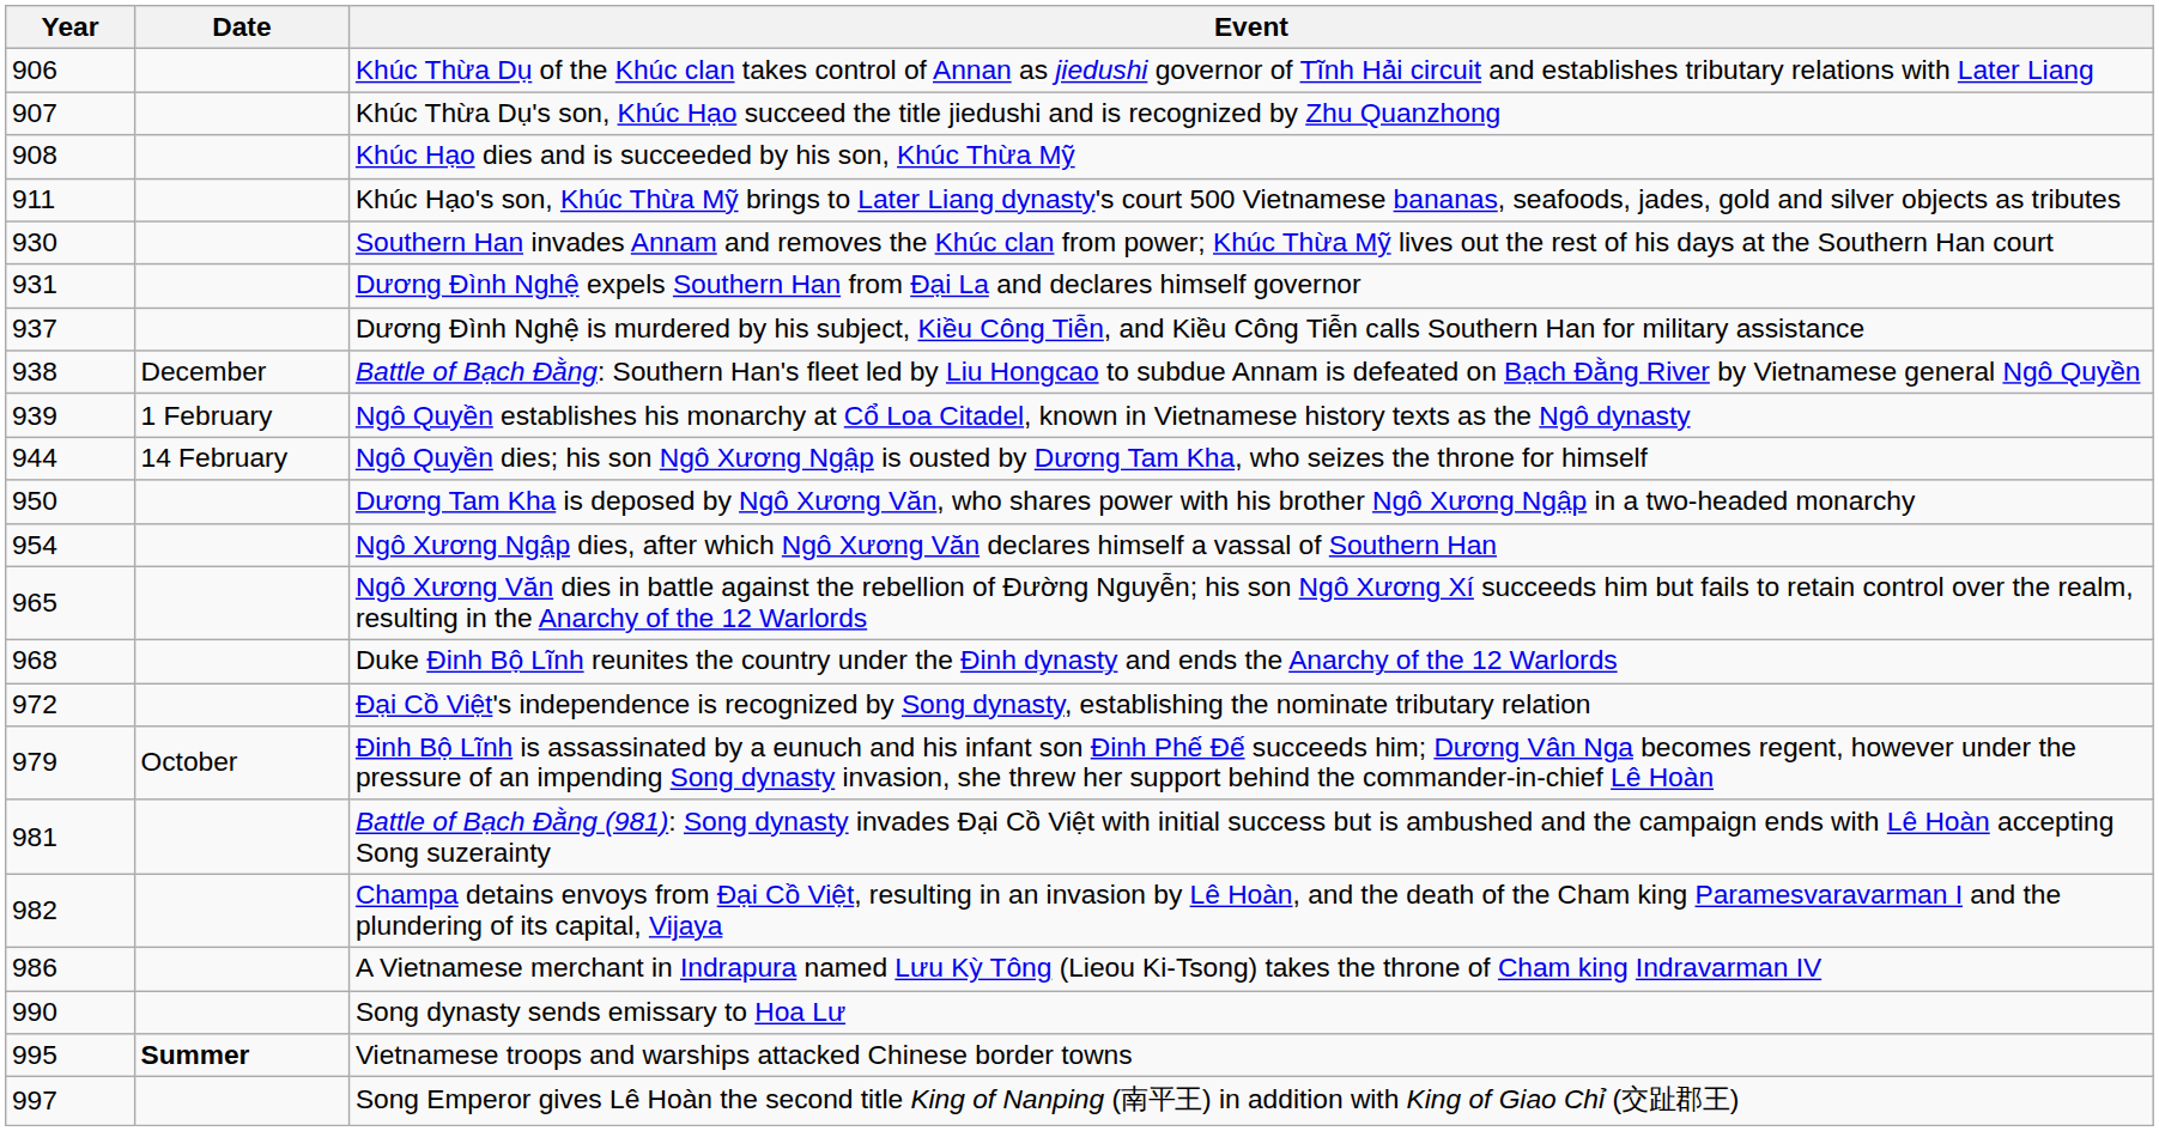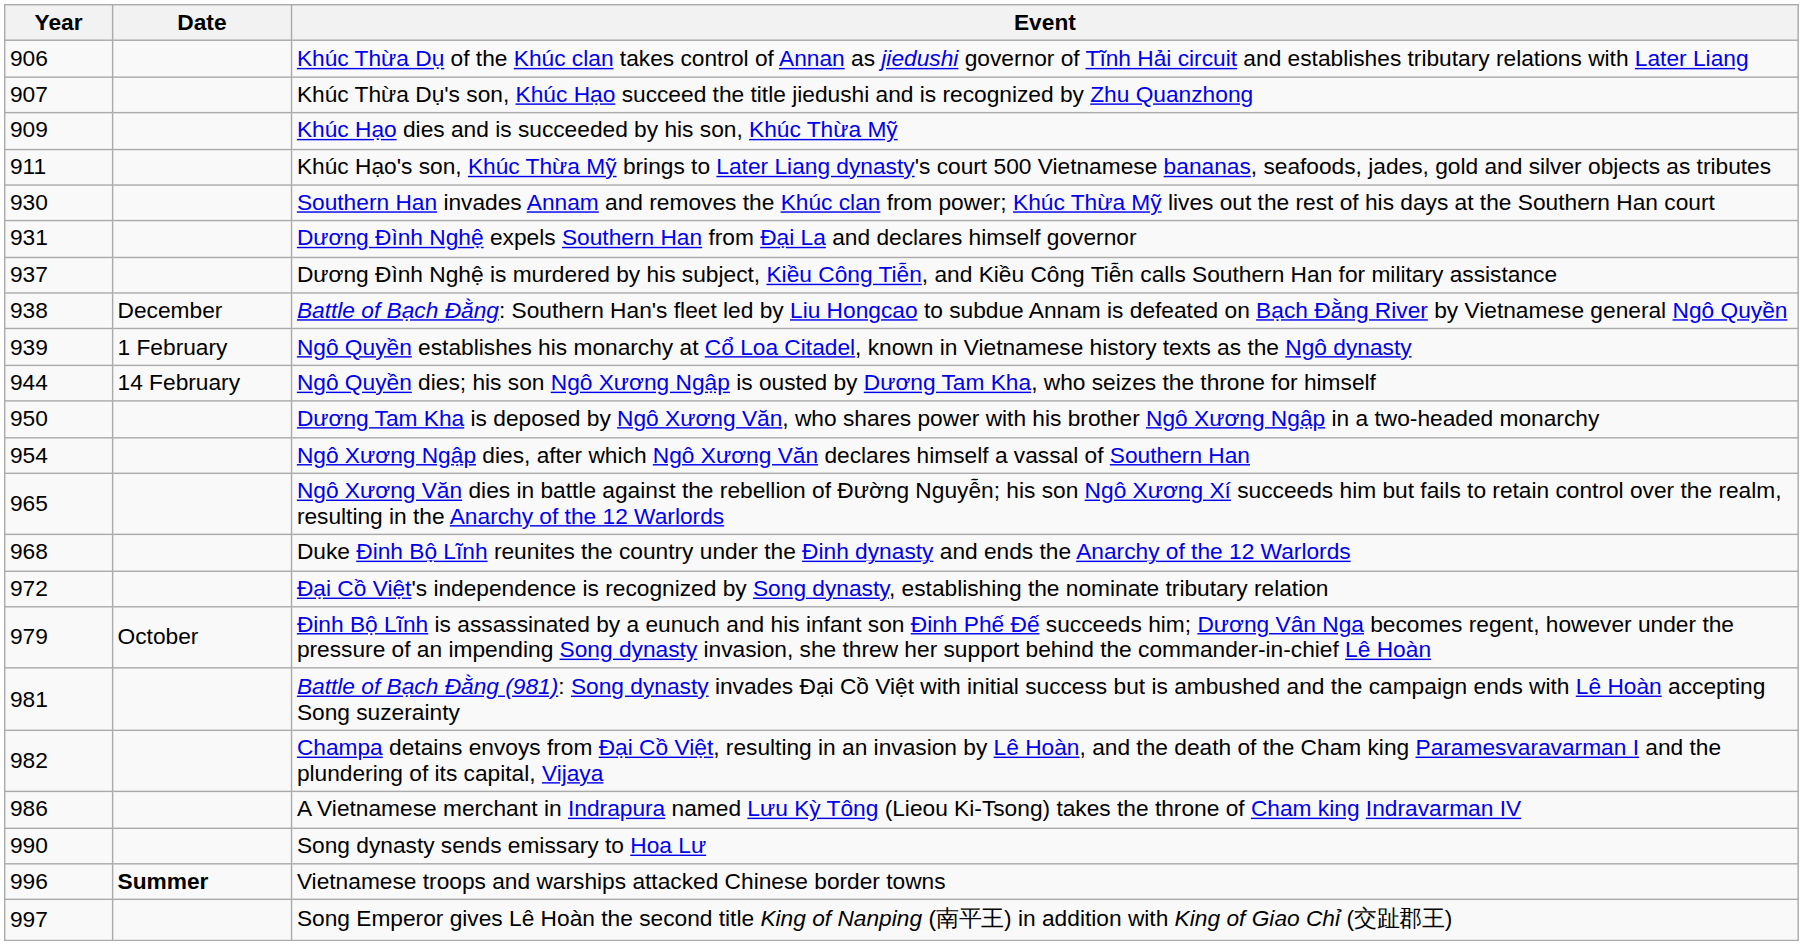 <table class="wikitable" width="100%">
 <tr>
 <th style="width:6%">Year</th>
 <th style="width:10%">Date</th>
 <th>Event</th>
 </tr>
 <tr>
 <td>906</td>
 <td></td>
 <td><a href='#'>Khúc Thừa Dụ</a> of the <a href='#'>Khúc clan</a> takes control of <a href='#'>Annan</a> as <em><a href='#'>jiedushi</a></em> governor of <a href='#'>Tĩnh Hải circuit</a> and establishes tributary relations with <a href='#'>Later Liang</a></td>
 </tr>
 <tr>
 <td>907</td>
 <td></td>
 <td>Khúc Thừa Dụ's son, <a href='#'>Khúc Hạo</a> succeed the title jiedushi and is recognized by <a href='#'>Zhu Quanzhong</a></td>
 </tr>
 <tr>
-<td>908</td>
+<td>909</td>
 <td></td>
 <td><a href='#'>Khúc Hạo</a> dies and is succeeded by his son, <a href='#'>Khúc Thừa Mỹ</a></td>
 </tr>
 <tr>
 <td>911</td>
 <td></td>
 <td>Khúc Hạo's son, <a href='#'>Khúc Thừa Mỹ</a> brings to <a href='#'>Later Liang dynasty</a>'s court 500 Vietnamese <a href='#'>bananas</a>, seafoods, jades, gold and silver objects as tributes</td>
 </tr>
 <tr>
 <td>930</td>
 <td></td>
 <td><a href='#'>Southern Han</a> invades <a href='#'>Annam</a> and removes the <a href='#'>Khúc clan</a> from power; <a href='#'>Khúc Thừa Mỹ</a> lives out the rest of his days at the Southern Han court</td>
 </tr>
 <tr>
 <td>931</td>
 <td></td>
 <td><a href='#'>Dương Đình Nghệ</a> expels <a href='#'>Southern Han</a> from <a href='#'>Đại La</a> and declares himself governor</td>
 </tr>
 <tr>
 <td>937</td>
 <td></td>
 <td>Dương Đình Nghệ is murdered by his subject, <a href='#'>Kiều Công Tiễn</a>, and Kiều Công Tiễn calls Southern Han for military assistance</td>
 </tr>
 <tr>
 <td>938</td>
 <td>December</td>
 <td><em><a href='#'>Battle of Bạch Đằng</a></em>: Southern Han's fleet led by <a href='#'>Liu Hongcao</a> to subdue Annam is defeated on <a href='#'>Bạch Đằng River</a> by Vietnamese general <a href='#'>Ngô Quyền</a></td>
 </tr>
 <tr>
 <td>939</td>
 <td>1 February</td>
 <td><a href='#'>Ngô Quyền</a> establishes his monarchy at <a href='#'>Cổ Loa Citadel</a>, known in Vietnamese history texts as the <a href='#'>Ngô dynasty</a></td>
 </tr>
 <tr>
 <td>944</td>
 <td>14 February</td>
 <td><a href='#'>Ngô Quyền</a> dies; his son <a href='#'>Ngô Xương Ngập</a> is ousted by <a href='#'>Dương Tam Kha</a>, who seizes the throne for himself</td>
 </tr>
 <tr>
 <td>950</td>
 <td></td>
 <td><a href='#'>Dương Tam Kha</a> is deposed by <a href='#'>Ngô Xương Văn</a>, who shares power with his brother <a href='#'>Ngô Xương Ngập</a> in a two-headed monarchy</td>
 </tr>
 <tr>
 <td>954</td>
 <td></td>
 <td><a href='#'>Ngô Xương Ngập</a> dies, after which <a href='#'>Ngô Xương Văn</a> declares himself a vassal of <a href='#'>Southern Han</a></td>
 </tr>
 <tr>
 <td>965</td>
 <td></td>
 <td><a href='#'>Ngô Xương Văn</a> dies in battle against the rebellion of Đường Nguyễn; his son <a href='#'>Ngô Xương Xí</a> succeeds him but fails to retain control over the realm, resulting in the <a href='#'>Anarchy of the 12 Warlords</a></td>
 </tr>
 <tr>
 <td>968</td>
 <td></td>
 <td>Duke <a href='#'>Đinh Bộ Lĩnh</a> reunites the country under the <a href='#'>Đinh dynasty</a> and ends the <a href='#'>Anarchy of the 12 Warlords</a></td>
 </tr>
 <tr>
 <td>972</td>
 <td></td>
 <td><a href='#'>Đại Cồ Việt</a>'s independence is recognized by <a href='#'>Song dynasty</a>, establishing the nominate tributary relation</td>
 </tr>
 <tr>
 <td>979</td>
 <td>October</td>
 <td><a href='#'>Đinh Bộ Lĩnh</a> is assassinated by a eunuch and his infant son <a href='#'>Đinh Phế Đế</a> succeeds him; <a href='#'>Dương Vân Nga</a> becomes regent, however under the pressure of an impending <a href='#'>Song dynasty</a> invasion, she threw her support behind the commander-in-chief <a href='#'>Lê Hoàn</a></td>
 </tr>
 <tr>
 <td>981</td>
 <td></td>
 <td><em><a href='#'>Battle of Bạch Đằng (981)</a></em>: <a href='#'>Song dynasty</a> invades Đại Cồ Việt with initial success but is ambushed and the campaign ends with <a href='#'>Lê Hoàn</a> accepting Song suzerainty</td>
 </tr>
 <tr>
 <td>982</td>
 <td></td>
 <td><a href='#'>Champa</a> detains envoys from <a href='#'>Đại Cồ Việt</a>, resulting in an invasion by <a href='#'>Lê Hoàn</a>, and the death of the Cham king <a href='#'>Paramesvaravarman I</a> and the plundering of its capital, <a href='#'>Vijaya</a></td>
 </tr>
 <tr>
 <td>986</td>
 <td></td>
 <td>A Vietnamese merchant in <a href='#'>Indrapura</a> named <a href='#'>Lưu Kỳ Tông</a> (Lieou Ki-Tsong) takes the throne of <a href='#'>Cham king</a> <a href='#'>Indravarman IV</a></td>
 </tr>
 <tr>
 <td>990</td>
 <td></td>
 <td>Song dynasty sends emissary to <a href='#'>Hoa Lư</a></td>
 </tr>
 <tr>
-<td>995</td>
+<td>996</td>
 <td><strong>Summer</strong></td>
 <td>Vietnamese troops and warships attacked Chinese border towns</td>
 </tr>
 <tr>
 <td>997</td>
 <td></td>
 <td>Song Emperor gives Lê Hoàn the second title <em>King of Nanping</em> (南平王) in addition with <em>King of Giao Chỉ</em> (交趾郡王)</td>
 </tr>
 </table>
